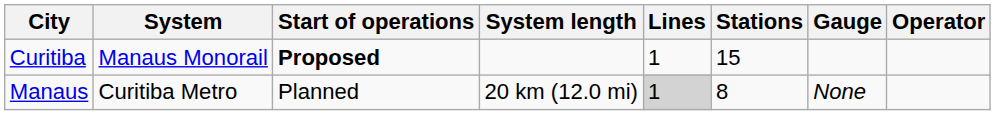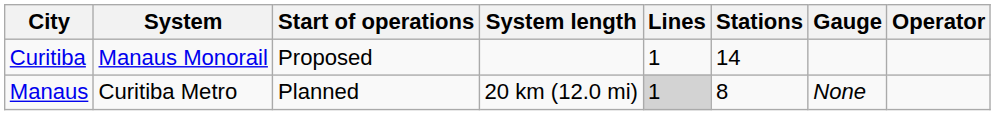 <table class="wikitable sortable">
 <tr>
 <th>City</th>
 <th>System</th>
 <th>Start of operations</th>
 <th>System length</th>
 <th>Lines</th>
 <th>Stations</th>
 <th>Gauge</th>
 <th>Operator</th>
 </tr>
 <tr>
 <td><a href='#'>Curitiba</a></td>
 <td><a href='#'>Manaus Monorail</a></td>
-<td><strong>Proposed</strong></td>
+<td>Proposed</td>
 <td></td>
 <td>1</td>
-<td>15</td>
+<td>14</td>
 <td></td>
 <td></td>
 </tr>
 <tr>
 <td><a href='#'>Manaus</a></td>
 <td>Curitiba Metro</td>
 <td>Planned</td>
 <td>20 km (12.0 mi)</td>
 <td style="background: lightgrey;">1</td>
 <td>8</td>
 <td><em>None</em></td>
 <td></td>
 </tr>
 </table>
